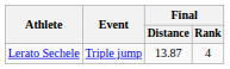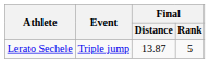 <table class="wikitable" style="font-size:90%">
 <tr>
 <th rowspan=2>Athlete</th>
 <th rowspan=2>Event</th>
 <th colspan=2>Final</th>
 </tr>
 <tr style="font-size:95%">
 <th>Distance</th>
 <th>Rank</th>
 </tr>
 <tr align=center>
 <td align=left><a href='#'>Lerato Sechele</a></td>
 <td style="text-align:left;"><a href='#'>Triple jump</a></td>
 <td>13.87</td>
-<td>4</td>
+<td>5</td>
 </tr>
 </table>
